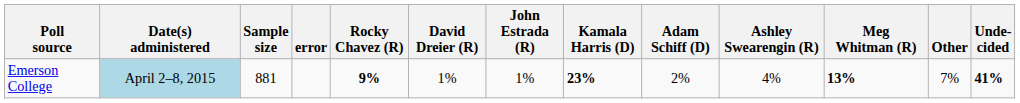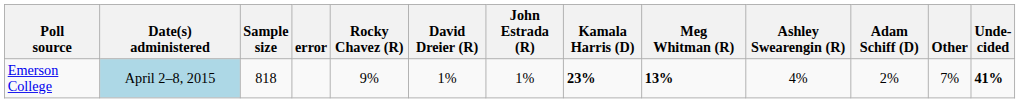 <table class="wikitable">
 <tr valign= bottom>
 <th style="width:100px;">Poll<br>source</th>
 <th style="width:150px;">Date(s)<br>administered</th>
 <th class=small>Sample<br>size</th>
 <th class=small><small></small><br>error</th>
 <th style="width:80px;">Rocky<br>Chavez (R)</th>
 <th style="width:80px;">David<br>Dreier (R)</th>
 <th style="width:80px;">John<br>Estrada (R)</th>
 <th style="width:80px;">Kamala<br>Harris (D)</th>
+<th style="width:110px;">Meg<br>Whitman (R)</th>
+<th style="width:110px;">Ashley<br>Swearengin (R)</th>
 <th style="width:80px;">Adam<br>Schiff (D)</th>
-<th style="width:110px;">Ashley<br>Swearengin (R)</th>
-<th style="width:110px;">Meg<br>Whitman (R)</th>
 <th>Other</th>
 <th>Unde-<br>cided</th>
 </tr>
 <tr>
 <td><a href='#'>Emerson College</a></td>
 <td align=center style="background: lightblue;">April 2–8, 2015</td>
-<td align=center>881</td>
+<td align=center>818</td>
 <td align=center></td>
-<td align=center><strong>9%</strong></td>
+<td align=center>9%</td>
 <td align=center>1%</td>
 <td align=center>1%</td>
 <td><strong>23%</strong></td>
+<td><strong>13%</strong></td>
+<td align=center>4%</td>
 <td align=center>2%</td>
-<td align=center>4%</td>
-<td><strong>13%</strong></td>
 <td align=center>7%</td>
 <td><strong>41%</strong></td>
 </tr>
 </table>
